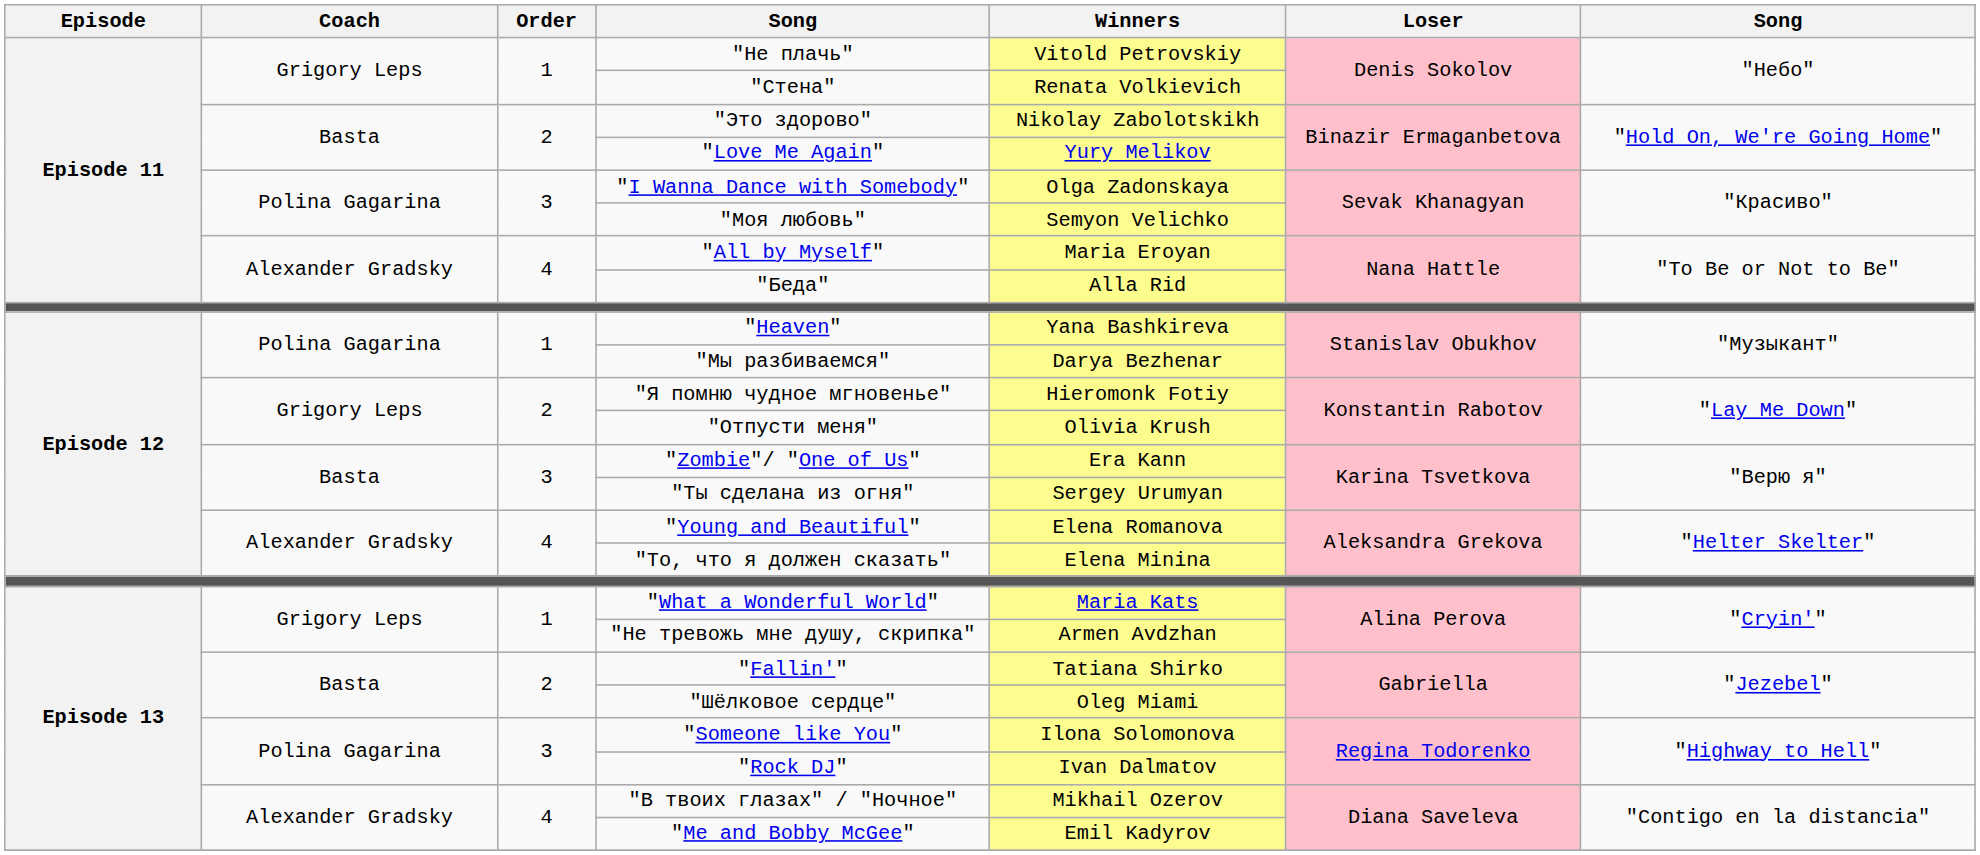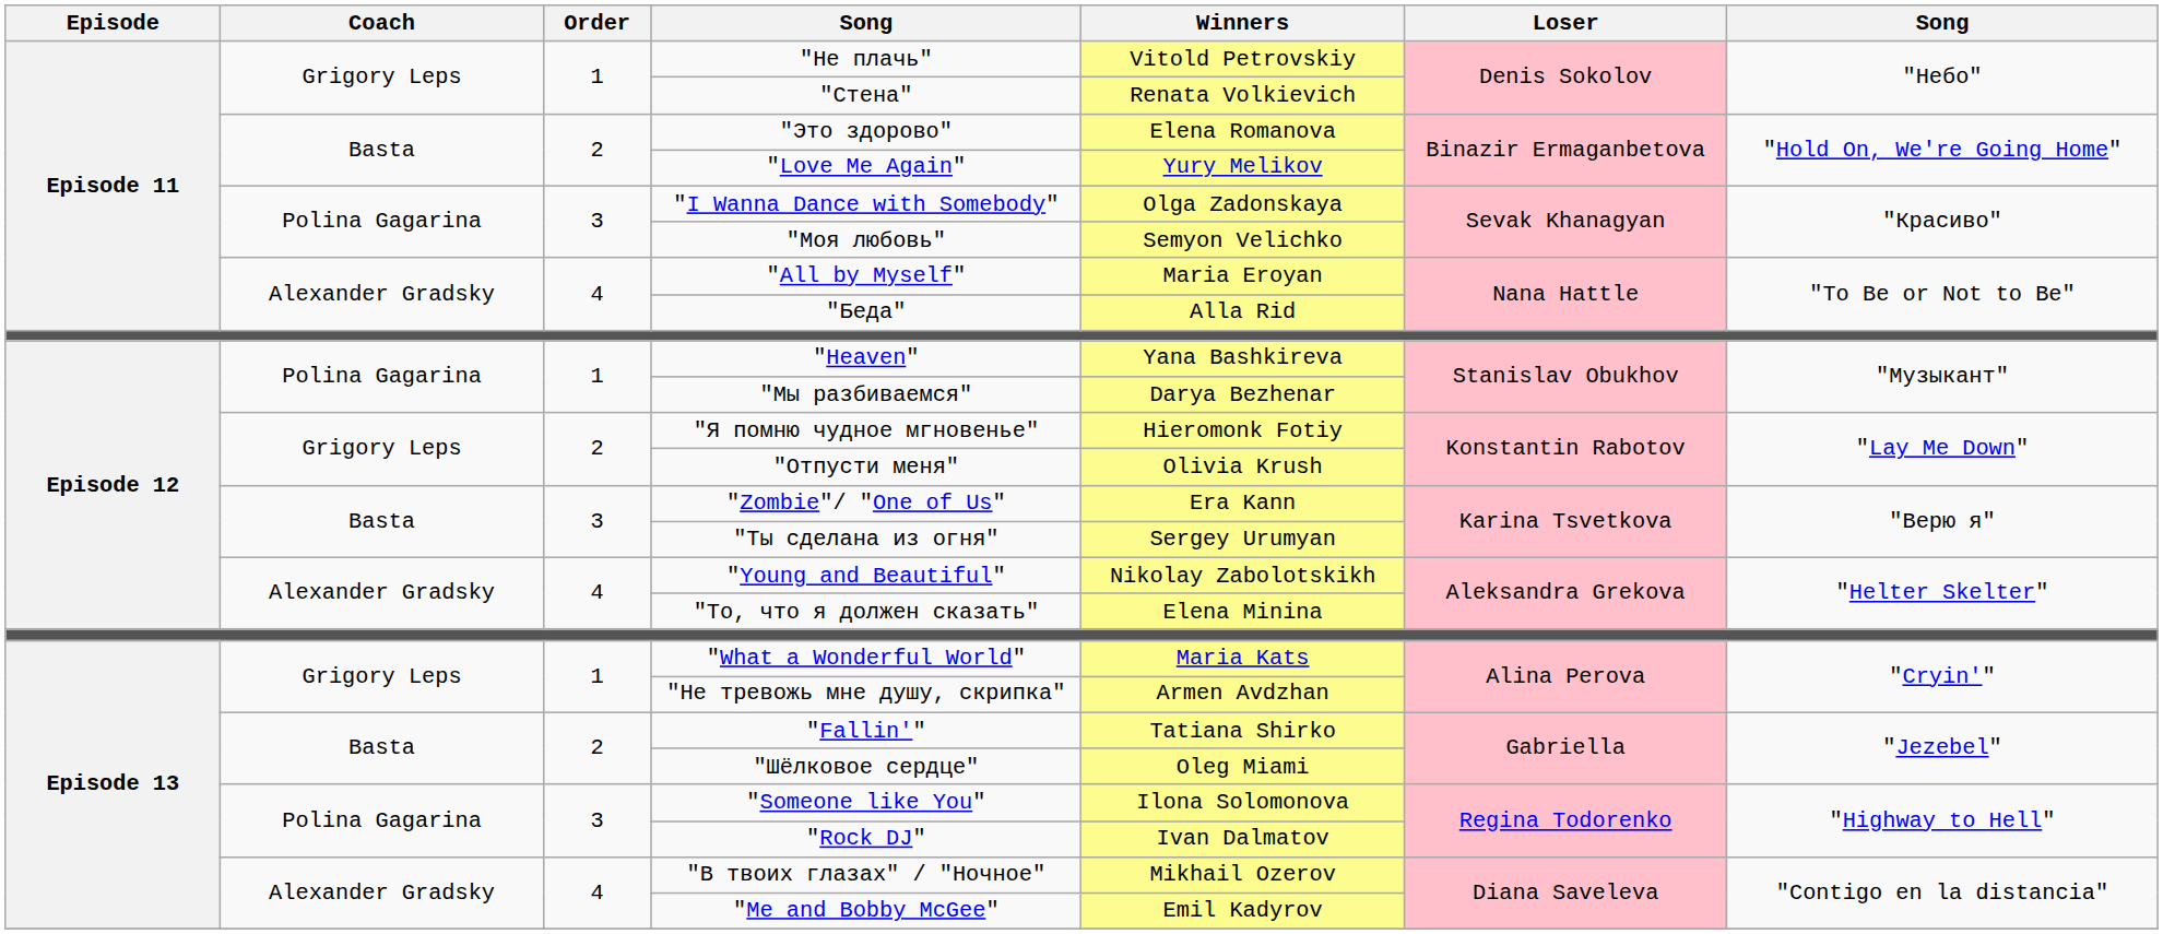 <table class="wikitable" style="text-align: center; width:100%;">
 <tr>
 <th width="10%">Episode</th>
 <th width="15%">Coach</th>
 <th width="5%">Order</th>
 <th width="20%">Song</th>
 <th width="15%">Winners</th>
 <th width="15%">Loser</th>
 <th width="20%">Song</th>
 </tr>
 <tr>
 <th rowspan="8">Episode 11 <br><small></small></th>
 <td rowspan="2">Grigory Leps</td>
 <td rowspan="2">1</td>
 <td>"Не плачь"</td>
 <td style="background:#fdfc8f">Vitold Petrovskiy</td>
 <td rowspan="2" style="background:pink">Denis Sokolov</td>
 <td rowspan="2">"Небо"</td>
 </tr>
 <tr>
 <td>"Стена"</td>
 <td style="background:#fdfc8f">Renata Volkievich</td>
 </tr>
 <tr>
 <td rowspan="2">Basta</td>
 <td rowspan="2">2</td>
 <td>"Это здорово"</td>
-<td style="background:#fdfc8f">Nikolay Zabolotskikh</td>
+<td style="background:#fdfc8f">Elena Romanova</td>
 <td rowspan="2" style="background:pink">Binazir Ermaganbetova</td>
 <td rowspan="2">"<a href='#'>Hold On, We're Going Home</a>"</td>
 </tr>
 <tr>
 <td>"<a href='#'>Love Me Again</a>"</td>
 <td style="background:#fdfc8f"><a href='#'>Yury Melikov</a></td>
 </tr>
 <tr>
 <td rowspan="2">Polina Gagarina</td>
 <td rowspan="2">3</td>
 <td>"<a href='#'>I Wanna Dance with Somebody</a>"</td>
 <td style="background:#fdfc8f">Olga Zadonskaya</td>
 <td rowspan="2" style="background:pink">Sevak Khanagyan</td>
 <td rowspan="2">"Красиво"</td>
 </tr>
 <tr>
 <td>"Моя любовь"</td>
 <td style="background:#fdfc8f">Semyon Velichko</td>
 </tr>
 <tr>
 <td rowspan="2">Alexander Gradsky</td>
 <td rowspan="2">4</td>
 <td>"<a href='#'>All by Myself</a>"</td>
 <td style="background:#fdfc8f">Maria Eroyan</td>
 <td rowspan="2" style="background:pink">Nana Hattle</td>
 <td rowspan="2">"To Be or Not to Be"</td>
 </tr>
 <tr>
 <td>"Беда"</td>
 <td style="background:#fdfc8f">Alla Rid</td>
 </tr>
 <tr>
 <td colspan="10" style="background:#555;"></td>
 </tr>
 <tr>
 <th rowspan="8">Episode 12 <br><small></small></th>
 <td rowspan="2">Polina Gagarina</td>
 <td rowspan="2">1</td>
 <td>"<a href='#'>Heaven</a>"</td>
 <td style="background:#fdfc8f">Yana Bashkireva</td>
 <td rowspan="2" style="background:pink">Stanislav Obukhov</td>
 <td rowspan="2">"Музыкант"</td>
 </tr>
 <tr>
 <td>"Мы разбиваемся"</td>
 <td style="background:#fdfc8f">Darya Bezhenar</td>
 </tr>
 <tr>
 <td rowspan="2">Grigory Leps</td>
 <td rowspan="2">2</td>
 <td>"Я помню чудное мгновенье"</td>
 <td style="background:#fdfc8f">Hieromonk Fotiy</td>
 <td rowspan="2" style="background:pink">Konstantin Rabotov</td>
 <td rowspan="2">"<a href='#'>Lay Me Down</a>"</td>
 </tr>
 <tr>
 <td>"Отпусти меня"</td>
 <td style="background:#fdfc8f">Olivia Krush</td>
 </tr>
 <tr>
 <td rowspan="2">Basta</td>
 <td rowspan="2">3</td>
 <td>"<a href='#'>Zombie</a>"/ "<a href='#'>One of Us</a>"</td>
 <td style="background:#fdfc8f">Era Kann</td>
 <td rowspan="2" style="background:pink">Karina Tsvetkova</td>
 <td rowspan="2">"Верю я"</td>
 </tr>
 <tr>
 <td>"Ты сделана из огня"</td>
 <td style="background:#fdfc8f">Sergey Urumyan</td>
 </tr>
 <tr>
 <td rowspan="2">Alexander Gradsky</td>
 <td rowspan="2">4</td>
 <td>"<a href='#'>Young and Beautiful</a>"</td>
-<td style="background:#fdfc8f">Elena Romanova</td>
+<td style="background:#fdfc8f">Nikolay Zabolotskikh</td>
 <td rowspan="2" style="background:pink">Aleksandra Grekova</td>
 <td rowspan="2">"<a href='#'>Helter Skelter</a>"</td>
 </tr>
 <tr>
 <td>"То, что я должен сказать"</td>
 <td style="background:#fdfc8f">Elena Minina</td>
 </tr>
 <tr>
 <td colspan="10" style="background:#555;"></td>
 </tr>
 <tr>
 <th rowspan="8">Episode 13<br><small></small></th>
 <td rowspan="2">Grigory Leps</td>
 <td rowspan="2">1</td>
 <td>"<a href='#'>What a Wonderful World</a>"</td>
 <td style="background:#fdfc8f"><a href='#'>Maria Kats</a></td>
 <td rowspan="2" style="background:pink">Alina Perova</td>
 <td rowspan="2">"<a href='#'>Cryin'</a>"</td>
 </tr>
 <tr>
 <td>"Не тревожь мне душу, скрипка"</td>
 <td style="background:#fdfc8f">Armen Avdzhan</td>
 </tr>
 <tr>
 <td rowspan="2">Basta</td>
 <td rowspan="2">2</td>
 <td>"<a href='#'>Fallin'</a>"</td>
 <td style="background:#fdfc8f">Tatiana Shirko</td>
 <td rowspan="2" style="background:pink">Gabriella</td>
 <td rowspan="2">"<a href='#'>Jezebel</a>"</td>
 </tr>
 <tr>
 <td>"Шёлковое сердце"</td>
 <td style="background:#fdfc8f">Oleg Miami</td>
 </tr>
 <tr>
 <td rowspan="2">Polina Gagarina</td>
 <td rowspan="2">3</td>
 <td>"<a href='#'>Someone like You</a>"</td>
 <td style="background:#fdfc8f">Ilona Solomonova</td>
 <td rowspan="2" style="background:pink"><a href='#'>Regina Todorenko</a></td>
 <td rowspan="2">"<a href='#'>Highway to Hell</a>"</td>
 </tr>
 <tr>
 <td>"<a href='#'>Rock DJ</a>"</td>
 <td style="background:#fdfc8f">Ivan Dalmatov</td>
 </tr>
 <tr>
 <td rowspan="2">Alexander Gradsky</td>
 <td rowspan="2">4</td>
 <td>"В твоих глазах" / "Ночное"</td>
 <td style="background:#fdfc8f">Mikhail Ozerov</td>
 <td rowspan="2" style="background:pink">Diana Saveleva</td>
 <td rowspan="2">"Contigo en la distancia"</td>
 </tr>
 <tr>
 <td>"<a href='#'>Me and Bobby McGee</a>"</td>
 <td style="background:#fdfc8f">Emil Kadyrov</td>
 </tr>
 <tr>
 </tr>
 </table>
